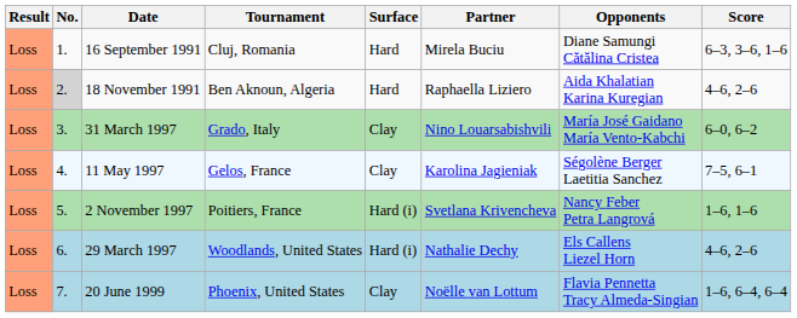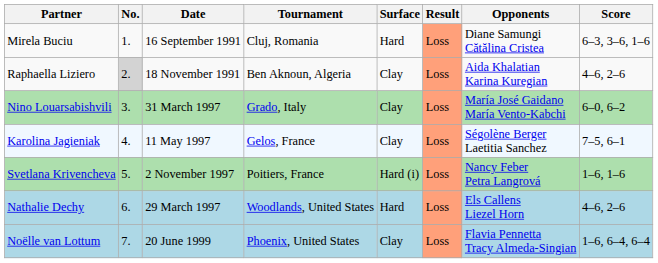 <table class="sortable wikitable">
 <tr>
-<th>Result</th>
+<th>Partner</th>
 <th>No.</th>
 <th>Date</th>
 <th>Tournament</th>
 <th>Surface</th>
-<th>Partner</th>
+<th>Result</th>
 <th>Opponents</th>
 <th>Score</th>
 </tr>
 <tr>
-<td style="background:#ffa07a;">Loss</td>
+<td> Mirela Buciu</td>
 <td>1.</td>
 <td>16 September 1991</td>
 <td>Cluj, Romania</td>
 <td>Hard</td>
-<td> Mirela Buciu</td>
+<td style="background:#ffa07a;">Loss</td>
 <td> Diane Samungi <br>  <a href='#'>Cătălina Cristea</a></td>
 <td>6–3, 3–6, 1–6</td>
 </tr>
 <tr>
-<td style="background:#ffa07a;">Loss</td>
+<td> Raphaella Liziero</td>
 <td style="background: lightgrey;">2.</td>
 <td>18 November 1991</td>
 <td>Ben Aknoun, Algeria</td>
-<td>Hard</td>
-<td> Raphaella Liziero</td>
+<td>Clay</td>
+<td style="background:#ffa07a;">Loss</td>
 <td> <a href='#'>Aida Khalatian</a> <br>  <a href='#'>Karina Kuregian</a></td>
 <td>4–6, 2–6</td>
 </tr>
 <tr style="background:#addfad;">
-<td style="background:#ffa07a;">Loss</td>
+<td> <a href='#'>Nino Louarsabishvili</a></td>
 <td>3.</td>
 <td>31 March 1997</td>
 <td><a href='#'>Grado</a>, Italy</td>
 <td>Clay</td>
-<td> <a href='#'>Nino Louarsabishvili</a></td>
+<td style="background:#ffa07a;">Loss</td>
 <td> <a href='#'>María José Gaidano</a> <br>  <a href='#'>María Vento-Kabchi</a></td>
 <td>6–0, 6–2</td>
 </tr>
 <tr style="background:#f0f8ff;">
-<td style="background:#ffa07a;">Loss</td>
+<td> <a href='#'>Karolina Jagieniak</a></td>
 <td>4.</td>
 <td>11 May 1997</td>
 <td><a href='#'>Gelos</a>, France</td>
 <td>Clay</td>
-<td> <a href='#'>Karolina Jagieniak</a></td>
+<td style="background:#ffa07a;">Loss</td>
 <td> <a href='#'>Ségolène Berger</a> <br>  Laetitia Sanchez</td>
 <td>7–5, 6–1</td>
 </tr>
 <tr style="background:#addfad;">
-<td style="background:#ffa07a;">Loss</td>
+<td> <a href='#'>Svetlana Krivencheva</a></td>
 <td>5.</td>
 <td>2 November 1997</td>
 <td>Poitiers, France</td>
 <td>Hard (i)</td>
-<td> <a href='#'>Svetlana Krivencheva</a></td>
+<td style="background:#ffa07a;">Loss</td>
 <td> <a href='#'>Nancy Feber</a> <br>  <a href='#'>Petra Langrová</a></td>
 <td>1–6, 1–6</td>
 </tr>
 <tr style="background:lightblue;">
-<td style="background:#ffa07a;">Loss</td>
+<td> <a href='#'>Nathalie Dechy</a></td>
 <td>6.</td>
 <td>29 March 1997</td>
 <td><a href='#'>Woodlands</a>, United States</td>
-<td>Hard (i)</td>
-<td> <a href='#'>Nathalie Dechy</a></td>
+<td>Hard</td>
+<td style="background:#ffa07a;">Loss</td>
 <td> <a href='#'>Els Callens</a> <br>  <a href='#'>Liezel Horn</a></td>
 <td>4–6, 2–6</td>
 </tr>
 <tr style="background:lightblue;">
-<td style="background:#ffa07a;">Loss</td>
+<td> <a href='#'>Noëlle van Lottum</a></td>
 <td>7.</td>
 <td>20 June 1999</td>
 <td><a href='#'>Phoenix</a>, United States</td>
 <td>Clay</td>
-<td> <a href='#'>Noëlle van Lottum</a></td>
+<td style="background:#ffa07a;">Loss</td>
 <td> <a href='#'>Flavia Pennetta</a> <br>  <a href='#'>Tracy Almeda-Singian</a></td>
 <td>1–6, 6–4, 6–4</td>
 </tr>
 </table>
